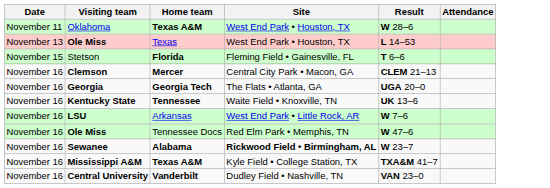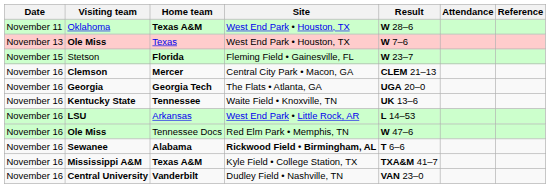 <table class="wikitable" style="font-size:95%;">
 <tr>
 <th>Date</th>
 <th>Visiting team</th>
 <th>Home team</th>
 <th>Site</th>
 <th>Result</th>
 <th>Attendance</th>
+<th class="unsortable">Reference</th>
 </tr>
 <tr bgcolor=ccffcc>
 <td>November 11</td>
 <td><a href='#'>Oklahoma</a></td>
 <td><strong>Texas A&M</strong></td>
 <td><a href='#'>West End Park</a> • <a href='#'>Houston, TX</a></td>
 <td><strong>W</strong> 28–6</td>
 <td></td>
+<td></td>
 </tr>
 <tr bgcolor=ffcccc>
 <td>November 13</td>
 <td><strong>Ole Miss</strong></td>
 <td><a href='#'>Texas</a></td>
 <td>West End Park • Houston, TX</td>
-<td><strong>L</strong> 14–53</td>
+<td><strong>W</strong> 7–6</td>
+<td></td>
 <td></td>
 </tr>
 <tr bgcolor=ccffcc>
 <td>November 15</td>
 <td>Stetson</td>
 <td><strong>Florida</strong></td>
 <td>Fleming Field • Gainesville, FL</td>
-<td><strong>T</strong> 6–6</td>
+<td><strong>W</strong> 23–7</td>
+<td></td>
 <td></td>
 </tr>
 <tr bgcolor=>
 <td>November 16</td>
 <td><strong>Clemson</strong></td>
 <td><strong>Mercer</strong></td>
 <td>Central City Park • Macon, GA</td>
 <td><strong>CLEM</strong> 21–13</td>
 <td></td>
+<td></td>
 </tr>
 <tr bgcolor=>
 <td>November 16</td>
 <td><strong>Georgia</strong></td>
 <td><strong>Georgia Tech</strong></td>
 <td>The Flats • Atlanta, GA</td>
 <td><strong>UGA</strong> 20–0</td>
+<td></td>
 <td></td>
 </tr>
 <tr bgcolor=>
 <td>November 16</td>
 <td><strong>Kentucky State</strong></td>
 <td><strong>Tennessee</strong></td>
 <td>Waite Field • Knoxville, TN</td>
 <td><strong>UK</strong> 13–6</td>
 <td></td>
+<td></td>
 </tr>
 <tr bgcolor=ccffcc>
 <td>November 16</td>
 <td><strong>LSU</strong></td>
 <td><a href='#'>Arkansas</a></td>
 <td><a href='#'>West End Park</a> • <a href='#'>Little Rock, AR</a></td>
-<td><strong>W</strong> 7–6</td>
+<td><strong>L</strong> 14–53</td>
+<td></td>
 <td></td>
 </tr>
 <tr bgcolor=ccffcc>
 <td>November 16</td>
 <td><strong>Ole Miss</strong></td>
 <td>Tennessee Docs</td>
 <td>Red Elm Park • Memphis, TN</td>
 <td><strong>W</strong> 47–6</td>
 <td></td>
+<td></td>
 </tr>
 <tr bgcolor=>
 <td>November 16</td>
 <td><strong>Sewanee</strong></td>
 <td><strong>Alabama</strong></td>
 <td><strong>Rickwood Field • Birmingham, AL</strong></td>
-<td><strong>W</strong> 23–7</td>
+<td><strong>T</strong> 6–6</td>
+<td></td>
 <td></td>
 </tr>
 <tr bgcolor=>
 <td>November 16</td>
 <td><strong>Mississippi A&M</strong></td>
 <td><strong>Texas A&M</strong></td>
 <td>Kyle Field • College Station, TX</td>
 <td><strong>TXA&M</strong> 41–7</td>
 <td></td>
+<td></td>
 </tr>
 <tr bgcolor=>
 <td>November 16</td>
 <td><strong>Central University</strong></td>
 <td><strong>Vanderbilt</strong></td>
 <td>Dudley Field • Nashville, TN</td>
 <td><strong>VAN</strong> 23–0</td>
 <td></td>
+<td></td>
 </tr>
 </table>
